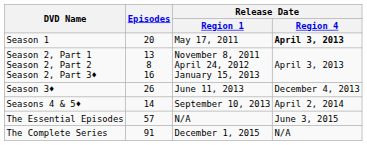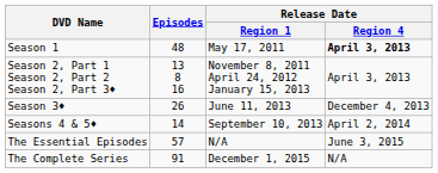 <table class="wikitable">
 <tr>
 <th rowspan="2">DVD Name</th>
 <th rowspan="2"><a href='#'>Episodes</a></th>
 <th colspan="2">Release Date</th>
 </tr>
 <tr>
 <th><a href='#'>Region 1</a></th>
 <th><a href='#'>Region 4</a></th>
 </tr>
 <tr>
 <td>Season 1</td>
-<td style="text-align:center;">20</td>
+<td style="text-align:center;">48</td>
 <td>May 17, 2011</td>
 <td><strong>April 3, 2013</strong></td>
 </tr>
 <tr>
 <td>Season 2, Part 1<br>Season 2, Part 2<br>Season 2, Part 3♦</td>
 <td style="text-align:center;">13<br>8<br>16</td>
 <td>November 8, 2011<br>April 24, 2012<br>January 15, 2013</td>
 <td>April 3, 2013 </td>
 </tr>
 <tr>
 <td>Season 3♦</td>
 <td style="text-align:center;">26</td>
 <td>June 11, 2013</td>
 <td>December 4, 2013</td>
 </tr>
 <tr>
 <td>Seasons 4 & 5♦</td>
 <td style="text-align:center;">14</td>
 <td>September 10, 2013</td>
 <td>April 2, 2014</td>
 </tr>
 <tr>
 <td>The Essential Episodes</td>
 <td style="text-align:center;">57</td>
 <td>N/A</td>
 <td>June 3, 2015</td>
 </tr>
 <tr>
 <td>The Complete Series</td>
 <td style="text-align:center;">91</td>
 <td>December 1, 2015</td>
 <td>N/A</td>
 </tr>
 </table>
